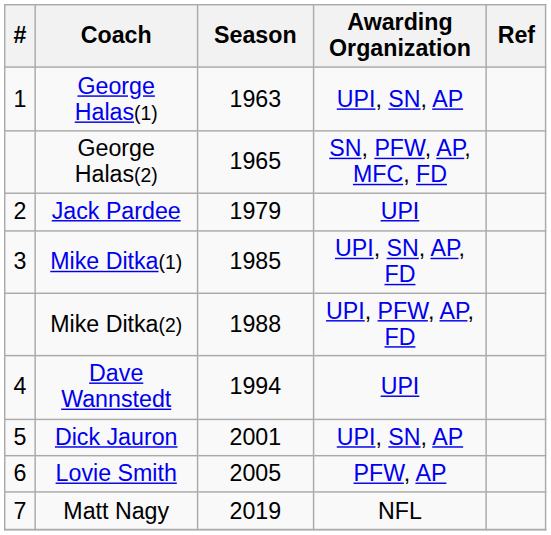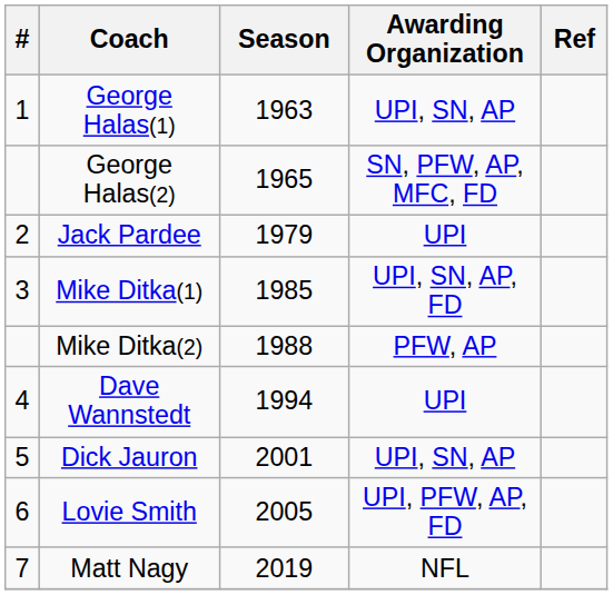 <table class="wikitable" style="text-align:center" width="60%">
 <tr>
 <th scope="col" width=3%>#</th>
 <th scope="col" width=18%>Coach</th>
 <th scope="col" width=10%>Season</th>
 <th scope="col" width=9% class="unsortable">Awarding Organization</th>
 <th scope="col" width=5% class="unsortable">Ref</th>
 </tr>
 <tr>
 <td>1</td>
 <td><a href='#'>George Halas</a><small>(1)</small></td>
 <td align="center">1963</td>
 <td align="center"><a href='#'>UPI</a>, <a href='#'>SN</a>, <a href='#'>AP</a></td>
 <td></td>
 </tr>
 <tr>
 <td></td>
 <td>George Halas<small>(2)</small></td>
 <td align="center">1965</td>
 <td align="center"><a href='#'>SN</a>, <a href='#'>PFW</a>, <a href='#'>AP</a>, <a href='#'>MFC</a>, <a href='#'>FD</a></td>
 <td></td>
 </tr>
 <tr>
 <td>2</td>
 <td><a href='#'>Jack Pardee</a></td>
 <td align="center">1979</td>
 <td align="center"><a href='#'>UPI</a></td>
 <td></td>
 </tr>
 <tr>
 <td>3</td>
 <td><a href='#'>Mike Ditka</a><small>(1)</small></td>
 <td align="center">1985</td>
 <td align="center"><a href='#'>UPI</a>, <a href='#'>SN</a>, <a href='#'>AP</a>, <a href='#'>FD</a></td>
 <td></td>
 </tr>
 <tr>
 <td></td>
 <td>Mike Ditka<small>(2)</small></td>
 <td align="center">1988</td>
-<td align="center"><a href='#'>UPI</a>, <a href='#'>PFW</a>, <a href='#'>AP</a>, <a href='#'>FD</a></td>
+<td align="center"><a href='#'>PFW</a>, <a href='#'>AP</a></td>
 <td></td>
 </tr>
 <tr>
 <td>4</td>
 <td><a href='#'>Dave Wannstedt</a></td>
 <td align="center">1994</td>
 <td align="center"><a href='#'>UPI</a></td>
 <td></td>
 </tr>
 <tr>
 <td>5</td>
 <td><a href='#'>Dick Jauron</a></td>
 <td align="center">2001</td>
 <td align="center"><a href='#'>UPI</a>, <a href='#'>SN</a>, <a href='#'>AP</a></td>
 <td></td>
 </tr>
 <tr>
 <td>6</td>
 <td><a href='#'>Lovie Smith</a></td>
 <td align="center">2005</td>
-<td align="center"><a href='#'>PFW</a>, <a href='#'>AP</a></td>
+<td align="center"><a href='#'>UPI</a>, <a href='#'>PFW</a>, <a href='#'>AP</a>, <a href='#'>FD</a></td>
 <td></td>
 </tr>
 <tr>
 <td>7</td>
 <td>Matt Nagy<br></td>
 <td>2019</td>
 <td>NFL</td>
 <td></td>
 </tr>
 <tr>
 </tr>
 </table>
